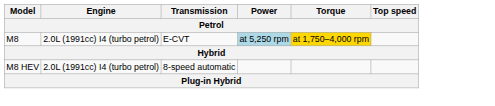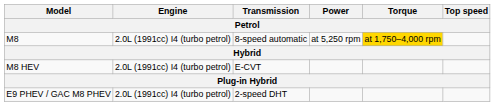 <table class="wikitable sortable collapsible" style="text-align:left; font-size:90%;">
 <tr>
 <th>Model</th>
 <th>Engine</th>
 <th>Transmission</th>
 <th>Power</th>
 <th>Torque</th>
 <th>Top speed</th>
 </tr>
 <tr>
 <th colspan=6>Petrol</th>
 </tr>
 <tr>
 <td>M8</td>
 <td>2.0L (1991cc) I4 (turbo petrol)</td>
-<td>E-CVT</td>
-<td style="background: lightblue;"> at 5,250 rpm</td>
+<td>8-speed automatic</td>
+<td> at 5,250 rpm</td>
 <td style="background: gold;"> at 1,750–4,000 rpm</td>
 <td></td>
 </tr>
 <tr>
 <th colspan=6>Hybrid</th>
 </tr>
 <tr>
 <td>M8 HEV</td>
 <td>2.0L (1991cc) I4 (turbo petrol)</td>
-<td>8-speed automatic</td>
+<td>E-CVT</td>
 <td></td>
 <td></td>
 <td></td>
 </tr>
 <tr>
 <th colspan=6>Plug-in Hybrid</th>
 </tr>
+<tr>
+<td>E9 PHEV / GAC M8 PHEV</td>
+<td>2.0L (1991cc) I4 (turbo petrol)</td>
+<td>2-speed DHT</td>
+<td><br></td>
+<td></td>
+<td></td>
+</tr>
 </table>
